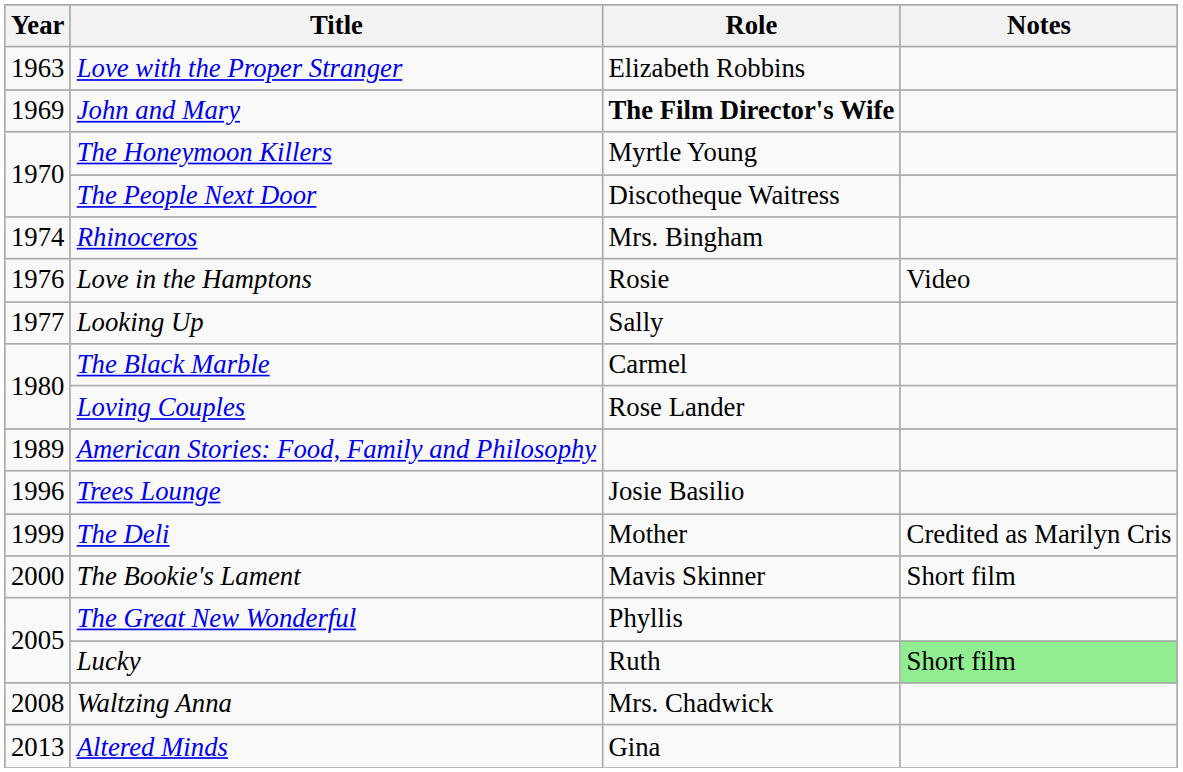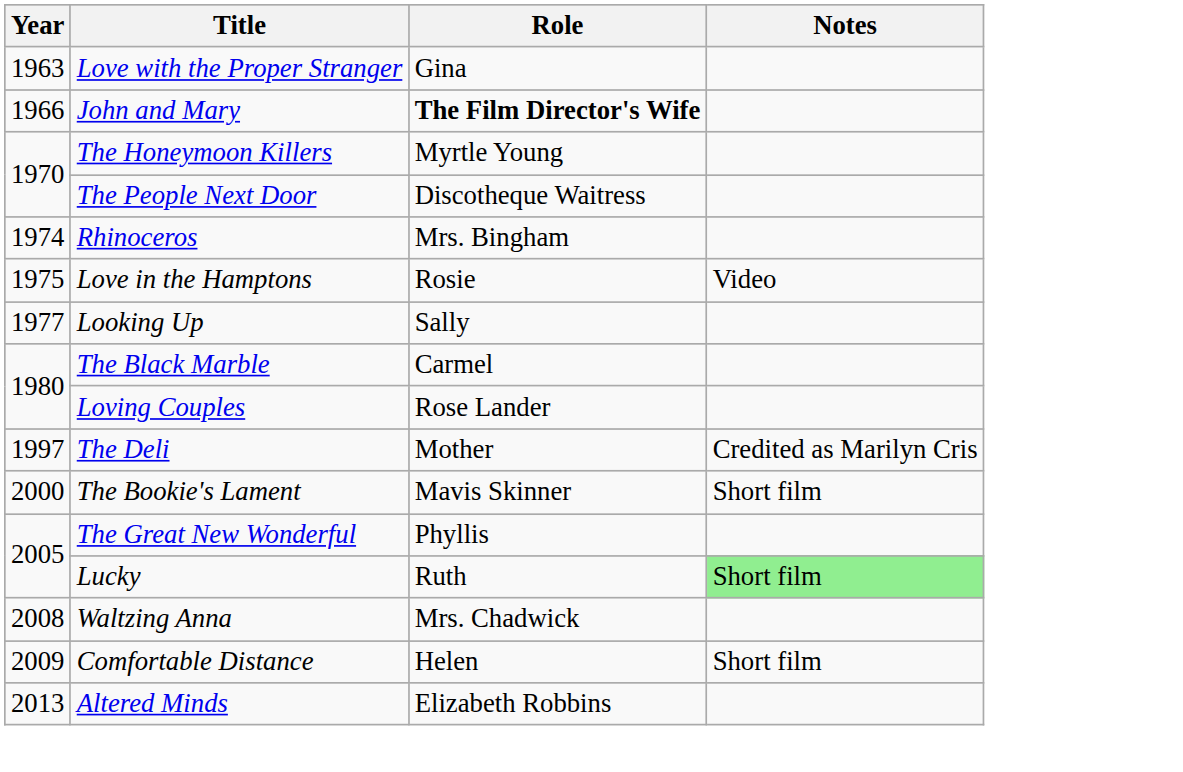 <table class="wikitable">
 <tr>
 <th>Year</th>
 <th>Title</th>
 <th>Role</th>
 <th>Notes</th>
 </tr>
 <tr>
 <td>1963</td>
 <td><em><a href='#'>Love with the Proper Stranger</a></em></td>
-<td>Elizabeth Robbins</td>
+<td>Gina</td>
 <td></td>
 </tr>
 <tr>
-<td>1969</td>
+<td>1966</td>
 <td><em><a href='#'>John and Mary</a></em></td>
 <td><strong>The Film Director's Wife</strong></td>
 <td></td>
 </tr>
 <tr>
 <td rowspan="2">1970</td>
 <td><em><a href='#'>The Honeymoon Killers</a></em></td>
 <td>Myrtle Young</td>
 <td></td>
 </tr>
 <tr>
 <td><em><a href='#'>The People Next Door</a></em></td>
 <td>Discotheque Waitress</td>
 <td></td>
 </tr>
 <tr>
 <td>1974</td>
 <td><em><a href='#'>Rhinoceros</a></em></td>
 <td>Mrs. Bingham</td>
 <td></td>
 </tr>
 <tr>
-<td>1976</td>
+<td>1975</td>
 <td><em>Love in the Hamptons</em></td>
 <td>Rosie</td>
 <td>Video</td>
 </tr>
 <tr>
 <td>1977</td>
 <td><em>Looking Up</em></td>
 <td>Sally</td>
 <td></td>
 </tr>
 <tr>
 <td rowspan="2">1980</td>
 <td><em><a href='#'>The Black Marble</a></em></td>
 <td>Carmel</td>
 <td></td>
 </tr>
 <tr>
 <td><em><a href='#'>Loving Couples</a></em></td>
 <td>Rose Lander</td>
 <td></td>
 </tr>
 <tr>
-<td>1989</td>
-<td><em><a href='#'>American Stories: Food, Family and Philosophy</a></em></td>
-<td></td>
-<td></td>
-</tr>
-<tr>
-<td>1996</td>
-<td><em><a href='#'>Trees Lounge</a></em></td>
-<td>Josie Basilio</td>
-<td></td>
-</tr>
-<tr>
-<td>1999</td>
+<td>1997</td>
 <td><em><a href='#'>The Deli</a></em></td>
 <td>Mother</td>
 <td>Credited as Marilyn Cris</td>
 </tr>
 <tr>
 <td>2000</td>
 <td><em>The Bookie's Lament</em></td>
 <td>Mavis Skinner</td>
 <td>Short film</td>
 </tr>
 <tr>
 <td rowspan="2">2005</td>
 <td><em><a href='#'>The Great New Wonderful</a></em></td>
 <td>Phyllis</td>
 <td></td>
 </tr>
 <tr>
 <td><em>Lucky</em></td>
 <td>Ruth</td>
 <td style="background: lightgreen;">Short film</td>
 </tr>
 <tr>
 <td>2008</td>
 <td><em>Waltzing Anna</em></td>
 <td>Mrs. Chadwick</td>
 <td></td>
 </tr>
 <tr>
+<td>2009</td>
+<td><em>Comfortable Distance</em></td>
+<td>Helen</td>
+<td>Short film</td>
+</tr>
+<tr>
 <td>2013</td>
 <td><em><a href='#'>Altered Minds</a></em></td>
-<td>Gina</td>
+<td>Elizabeth Robbins</td>
 <td></td>
 </tr>
 </table>
